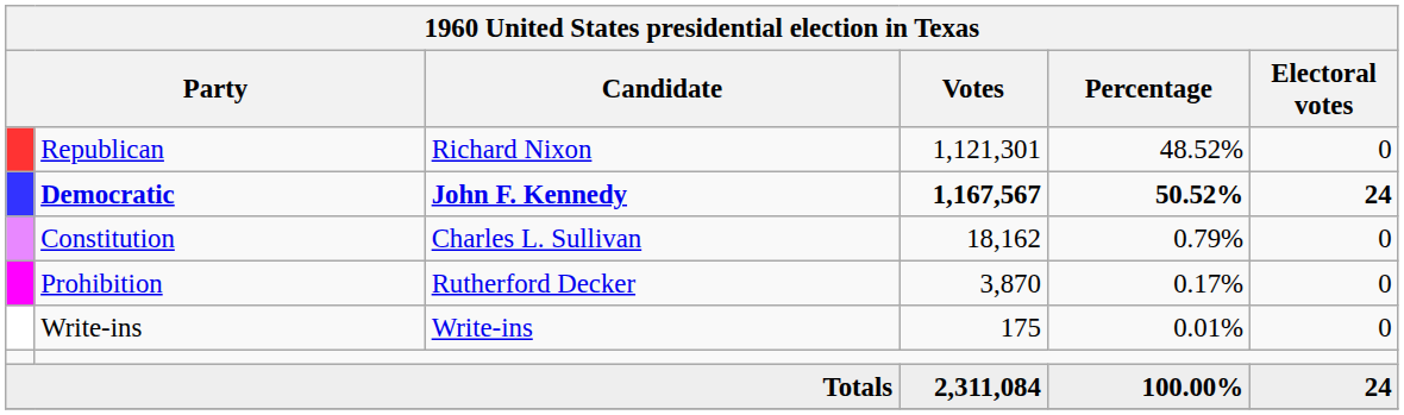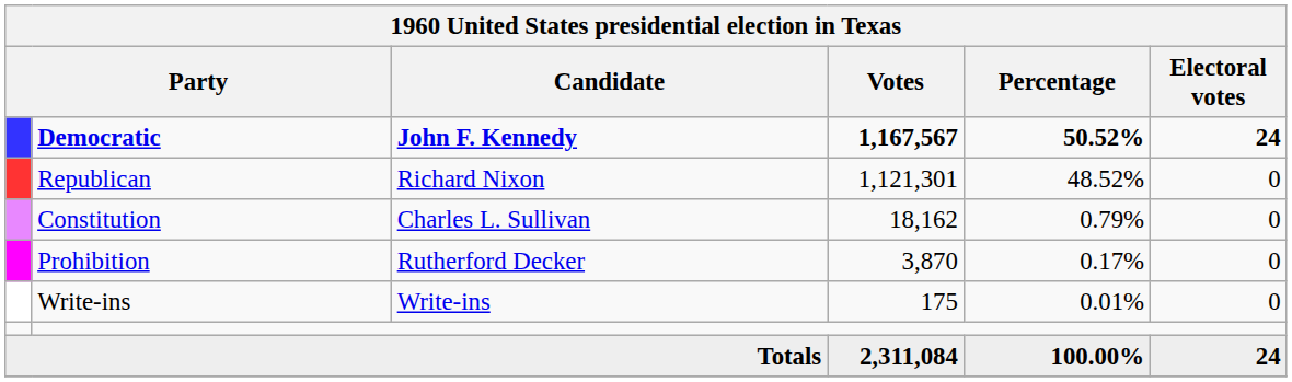 <table class="wikitable" style="font-size: 95%;">
 <tr>
 <th colspan="6">1960 United States presidential election in Texas</th>
 </tr>
 <tr>
 <th colspan="2" style="width: 15em">Party</th>
 <th style="width: 17em">Candidate</th>
 <th style="width: 5em">Votes</th>
 <th style="width: 7em">Percentage</th>
 <th style="width: 5em">Electoral votes</th>
 </tr>
 <tr>
+<th style="background-color:#3333FF; width: 3px"></th>
+<td style="width: 130px"><strong><a href='#'>Democratic</a></strong></td>
+<td><strong><a href='#'>John F. Kennedy</a></strong></td>
+<td align="right"><strong>1,167,567</strong></td>
+<td align="right"><strong>50.52%</strong></td>
+<td align="right"><strong>24</strong></td>
+</tr>
+<tr>
 <th style="background-color:#FF3333; width: 3px"></th>
 <td style="width: 130px"><a href='#'>Republican</a></td>
 <td><a href='#'>Richard Nixon</a></td>
 <td align="right">1,121,301</td>
 <td align="right">48.52%</td>
 <td align="right">0</td>
-</tr>
-<tr>
-<th style="background-color:#3333FF; width: 3px"></th>
-<td style="width: 130px"><strong><a href='#'>Democratic</a></strong></td>
-<td><strong><a href='#'>John F. Kennedy</a></strong></td>
-<td align="right"><strong>1,167,567</strong></td>
-<td align="right"><strong>50.52%</strong></td>
-<td align="right"><strong>24</strong></td>
 </tr>
 <tr>
 <th style="background-color:#E888FF; width:3px;"></th>
 <td style="width: 130px"><a href='#'>Constitution</a></td>
 <td><a href='#'>Charles L. Sullivan</a></td>
 <td style="text-align:right;">18,162</td>
 <td style="text-align:right;">0.79%</td>
 <td style="text-align:right;">0</td>
 </tr>
 <tr>
 <th style="background-color:#FF00FF; width: 3px"></th>
 <td style="width: 130px"><a href='#'>Prohibition</a></td>
 <td><a href='#'>Rutherford Decker</a></td>
 <td align="right">3,870</td>
 <td align="right">0.17%</td>
 <td align="right">0</td>
 </tr>
 <tr>
 <th style="background-color:#FFFFFF; width: 3px"></th>
 <td style="width: 130px">Write-ins</td>
 <td><a href='#'>Write-ins</a></td>
 <td align="right">175</td>
 <td align="right">0.01%</td>
 <td align="right">0</td>
 </tr>
 <tr>
 <td></td>
 </tr>
 <tr bgcolor="#EEEEEE">
 <td colspan="3" align="right"><strong>Totals</strong></td>
 <td align="right"><strong>2,311,084</strong></td>
 <td align="right"><strong>100.00%</strong></td>
 <td align="right"><strong>24</strong></td>
 </tr>
 <tr bgcolor="#EEEEEE">
 </tr>
 </table>
